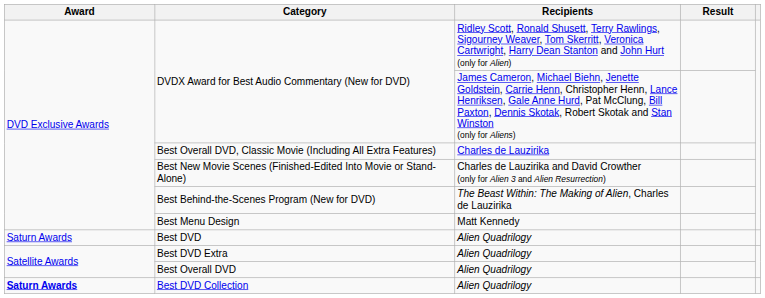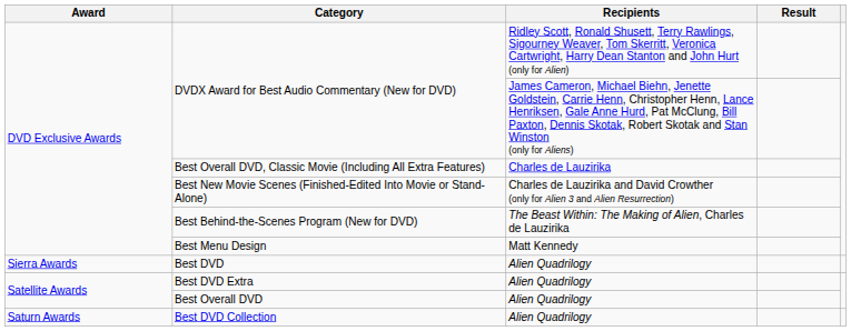 <table class="wikitable sortable plainrowheaders" width="95%" cellpadding="5">
 <tr>
 <th width="20%">Award</th>
 <th width="40%">Category</th>
 <th width="30%">Recipients</th>
 <th width="10%">Result</th>
 <th></th>
 </tr>
 <tr>
 <td rowspan=6><a href='#'>DVD Exclusive Awards</a></td>
 <td rowspan=2>DVDX Award for Best Audio Commentary (New for DVD)<br></td>
 <td><a href='#'>Ridley Scott</a>, <a href='#'>Ronald Shusett</a>, <a href='#'>Terry Rawlings</a>, <a href='#'>Sigourney Weaver</a>, <a href='#'>Tom Skerritt</a>, <a href='#'>Veronica Cartwright</a>, <a href='#'>Harry Dean Stanton</a> and <a href='#'>John Hurt</a><br><small>(only for <em>Alien</em>)</small></td>
 <td></td>
 <td rowspan=6 style="text-align:center;"></td>
 </tr>
 <tr>
 <td><a href='#'>James Cameron</a>, <a href='#'>Michael Biehn</a>, <a href='#'>Jenette Goldstein</a>, <a href='#'>Carrie Henn</a>, Christopher Henn, <a href='#'>Lance Henriksen</a>, <a href='#'>Gale Anne Hurd</a>, Pat McClung, <a href='#'>Bill Paxton</a>, <a href='#'>Dennis Skotak</a>, Robert Skotak and <a href='#'>Stan Winston</a> <br><small>(only for <em>Aliens</em>)</small></td>
 <td></td>
 </tr>
 <tr>
 <td>Best Overall DVD, Classic Movie (Including All Extra Features)</td>
 <td><a href='#'>Charles de Lauzirika</a></td>
 <td></td>
 </tr>
 <tr>
 <td>Best New Movie Scenes (Finished-Edited Into Movie or Stand-Alone)</td>
 <td>Charles de Lauzirika and David Crowther <br><small>(only for <em>Alien 3</em> and <em>Alien Resurrection</em>)</small></td>
 <td></td>
 </tr>
 <tr>
 <td>Best Behind-the-Scenes Program (New for DVD)</td>
 <td><em>The Beast Within: The Making of Alien</em>, Charles de Lauzirika</td>
 <td></td>
 </tr>
 <tr>
 <td>Best Menu Design</td>
 <td>Matt Kennedy</td>
 <td></td>
 </tr>
 <tr>
-<td><a href='#'>Saturn Awards</a></td>
+<td><a href='#'>Sierra Awards</a></td>
 <td>Best DVD</td>
 <td><em>Alien Quadrilogy</em></td>
 <td></td>
 <td style="text-align:center;"></td>
 </tr>
 <tr>
 <td rowspan=2><a href='#'>Satellite Awards</a></td>
 <td>Best DVD Extra</td>
 <td><em>Alien Quadrilogy</em></td>
 <td></td>
 </tr>
 <tr>
 <td>Best Overall DVD</td>
 <td><em>Alien Quadrilogy</em></td>
 <td></td>
 </tr>
 <tr>
-<td><strong><a href='#'>Saturn Awards</a></strong></td>
+<td><a href='#'>Saturn Awards</a></td>
 <td><a href='#'>Best DVD Collection</a></td>
 <td><em>Alien Quadrilogy</em></td>
 <td></td>
 <td style="text-align:center;"></td>
 </tr>
 </table>
